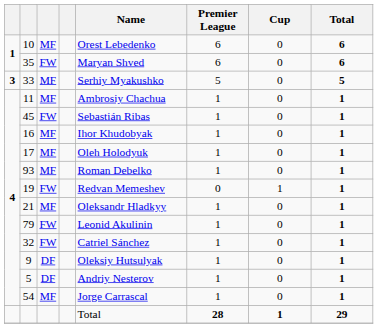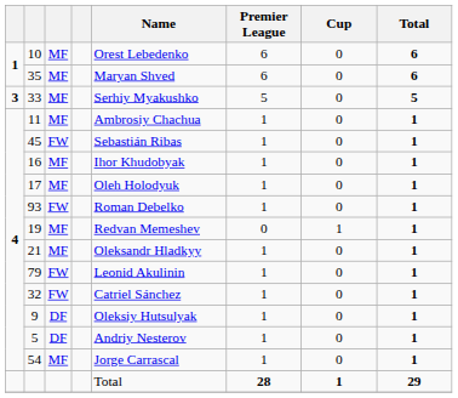 <table class="wikitable" style="text-align:center">
 <tr>
 <th width=15></th>
 <th width=15></th>
 <th width=15></th>
 <th width=15></th>
 <th width=150>Name</th>
 <th width=80><strong>Premier League</strong></th>
 <th width=80><strong>Cup</strong></th>
 <th width=80>Total</th>
 </tr>
 <tr>
 <td rowspan="2"><strong>1</strong></td>
 <td>10</td>
 <td><a href='#'>MF</a></td>
 <td></td>
 <td align=left><a href='#'>Orest Lebedenko</a></td>
 <td>6</td>
 <td>0</td>
 <td><strong>6</strong></td>
 </tr>
 <tr>
 <td>35</td>
-<td><a href='#'>FW</a></td>
+<td><a href='#'>MF</a></td>
 <td></td>
 <td align=left><a href='#'>Maryan Shved</a></td>
 <td>6</td>
 <td>0</td>
 <td><strong>6</strong></td>
 </tr>
 <tr>
 <td><strong>3</strong></td>
 <td>33</td>
 <td><a href='#'>MF</a></td>
 <td></td>
 <td align=left><a href='#'>Serhiy Myakushko</a></td>
 <td>5</td>
 <td>0</td>
 <td><strong>5</strong></td>
 </tr>
 <tr>
 <td rowspan="12"><strong>4</strong></td>
 <td>11</td>
 <td><a href='#'>MF</a></td>
 <td></td>
 <td align=left><a href='#'>Ambrosiy Chachua</a></td>
 <td>1</td>
 <td>0</td>
 <td><strong>1</strong></td>
 </tr>
 <tr>
 <td>45</td>
 <td><a href='#'>FW</a></td>
 <td></td>
 <td align=left><a href='#'>Sebastián Ribas</a></td>
 <td>1</td>
 <td>0</td>
 <td><strong>1</strong></td>
 </tr>
 <tr>
 <td>16</td>
 <td><a href='#'>MF</a></td>
 <td></td>
 <td align=left><a href='#'>Ihor Khudobyak</a></td>
 <td>1</td>
 <td>0</td>
 <td><strong>1</strong></td>
 </tr>
 <tr>
 <td>17</td>
 <td><a href='#'>MF</a></td>
 <td></td>
 <td align=left><a href='#'>Oleh Holodyuk</a></td>
 <td>1</td>
 <td>0</td>
 <td><strong>1</strong></td>
 </tr>
 <tr>
 <td>93</td>
-<td><a href='#'>MF</a></td>
+<td><a href='#'>FW</a></td>
 <td></td>
 <td align=left><a href='#'>Roman Debelko</a></td>
 <td>1</td>
 <td>0</td>
 <td><strong>1</strong></td>
 </tr>
 <tr>
 <td>19</td>
-<td><a href='#'>FW</a></td>
+<td><a href='#'>MF</a></td>
 <td></td>
 <td align=left><a href='#'>Redvan Memeshev</a></td>
 <td>0</td>
 <td>1</td>
 <td><strong>1</strong></td>
 </tr>
 <tr>
 <td>21</td>
 <td><a href='#'>MF</a></td>
 <td></td>
 <td align=left><a href='#'>Oleksandr Hladkyy</a></td>
 <td>1</td>
 <td>0</td>
 <td><strong>1</strong></td>
 </tr>
 <tr>
 <td>79</td>
 <td><a href='#'>FW</a></td>
 <td></td>
 <td align=left><a href='#'>Leonid Akulinin</a></td>
 <td>1</td>
 <td>0</td>
 <td><strong>1</strong></td>
 </tr>
 <tr>
 <td>32</td>
 <td><a href='#'>FW</a></td>
 <td></td>
 <td align=left><a href='#'>Catriel Sánchez</a></td>
 <td>1</td>
 <td>0</td>
 <td><strong>1</strong></td>
 </tr>
 <tr>
 <td>9</td>
 <td><a href='#'>DF</a></td>
 <td></td>
 <td align=left><a href='#'>Oleksiy Hutsulyak</a></td>
 <td>1</td>
 <td>0</td>
 <td><strong>1</strong></td>
 </tr>
 <tr>
 <td>5</td>
 <td><a href='#'>DF</a></td>
 <td></td>
 <td align=left><a href='#'>Andriy Nesterov</a></td>
 <td>1</td>
 <td>0</td>
 <td><strong>1</strong></td>
 </tr>
 <tr>
 <td>54</td>
 <td><a href='#'>MF</a></td>
 <td></td>
 <td align=left><a href='#'>Jorge Carrascal</a></td>
 <td>1</td>
 <td>0</td>
 <td><strong>1</strong></td>
 </tr>
 <tr>
 <td></td>
 <td></td>
 <td></td>
 <td></td>
 <td align=left>Total</td>
 <td><strong>28</strong></td>
 <td><strong>1</strong></td>
 <td><strong>29</strong></td>
 </tr>
 <tr>
 </tr>
 </table>
